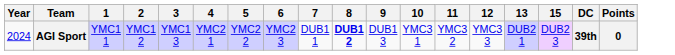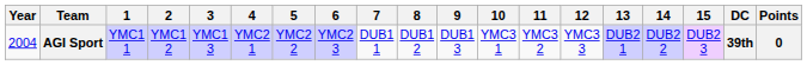 <table class="wikitable" style="text-align:center; font-size:85%">
 <tr>
 <th>Year</th>
 <th>Team</th>
 <th>1</th>
 <th>2</th>
 <th>3</th>
 <th>4</th>
 <th>5</th>
 <th>6</th>
 <th>7</th>
 <th>8</th>
 <th>9</th>
 <th>10</th>
 <th>11</th>
 <th>12</th>
 <th>13</th>
+<th>14</th>
 <th>15</th>
 <th>DC</th>
 <th>Points</th>
 </tr>
 <tr>
-<td><a href='#'>2024</a></td>
+<td><a href='#'>2004</a></td>
 <th nowrap>AGI Sport</th>
 <td style="background:#CFCFFF;"><a href='#'>YMC1<br>1</a><br></td>
 <td style="background:#CFCFFF;"><a href='#'>YMC1<br>2</a><br></td>
 <td style="background:#CFCFFF;"><a href='#'>YMC1<br>3</a><br></td>
 <td style="background:#CFCFFF;"><a href='#'>YMC2<br>1</a><br></td>
 <td style="background:#CFCFFF;"><a href='#'>YMC2<br>2</a><br></td>
 <td style="background:#CFCFFF;"><a href='#'>YMC2<br>3</a><br></td>
 <td style="background:#;"><a href='#'>DUB1<br>1</a></td>
-<td style="background:#;"><strong><a href='#'>DUB1<br>2</a></strong></td>
+<td style="background:#;"><a href='#'>DUB1<br>2</a></td>
 <td style="background:#;"><a href='#'>DUB1<br>3</a></td>
 <td style="background:#;"><a href='#'>YMC3<br>1</a></td>
 <td style="background:#;"><a href='#'>YMC3<br>2</a></td>
 <td style="background:#;"><a href='#'>YMC3<br>3</a></td>
 <td style="background:#CFCFFF;"><a href='#'>DUB2<br>1</a><br></td>
+<td style="background:#CFCFFF;"><a href='#'>DUB2<br>2</a><br></td>
 <td style="background:#EFCFFF;"><a href='#'>DUB2<br>3</a><br></td>
 <th>39th</th>
 <th>0</th>
 </tr>
 </table>
